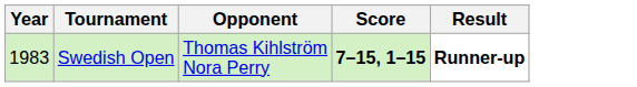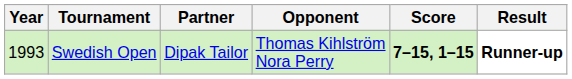 <table class="sortable wikitable" style="font-size: 90%;">
 <tr>
 <th>Year</th>
 <th>Tournament</th>
+<th>Partner</th>
 <th>Opponent</th>
 <th>Score</th>
 <th>Result</th>
 </tr>
 <tr style="background:#D4F1C5">
-<td align="center">1983</td>
+<td align="center">1993</td>
 <td align="left"><a href='#'>Swedish Open</a></td>
+<td align="left"> <a href='#'>Dipak Tailor</a></td>
 <td align="left"> <a href='#'>Thomas Kihlström</a><br> <a href='#'>Nora Perry</a></td>
 <td align="left"><strong>7–15, 1–15</strong></td>
 <td style="text-align:left; background:white"> <strong>Runner-up</strong></td>
 </tr>
 </table>
